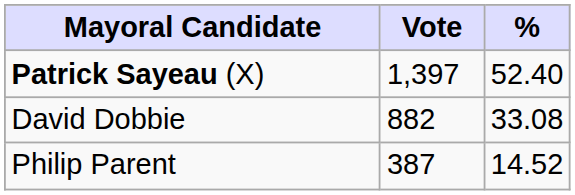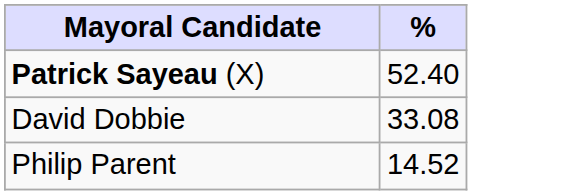 <table class="wikitable">
 <tr>
 <th style="background:#ddf; width:200px;">Mayoral Candidate</th>
-<th style="background:#ddf; width:50px;">Vote</th>
 <th style="background:#ddf; width:30px;">%</th>
 </tr>
 <tr>
 <td><strong>Patrick Sayeau</strong> (X)</td>
-<td>1,397</td>
 <td>52.40</td>
 </tr>
 <tr>
 <td>David Dobbie</td>
-<td>882</td>
 <td>33.08</td>
 </tr>
 <tr>
 <td>Philip Parent</td>
-<td>387</td>
 <td>14.52</td>
 </tr>
 </table>
